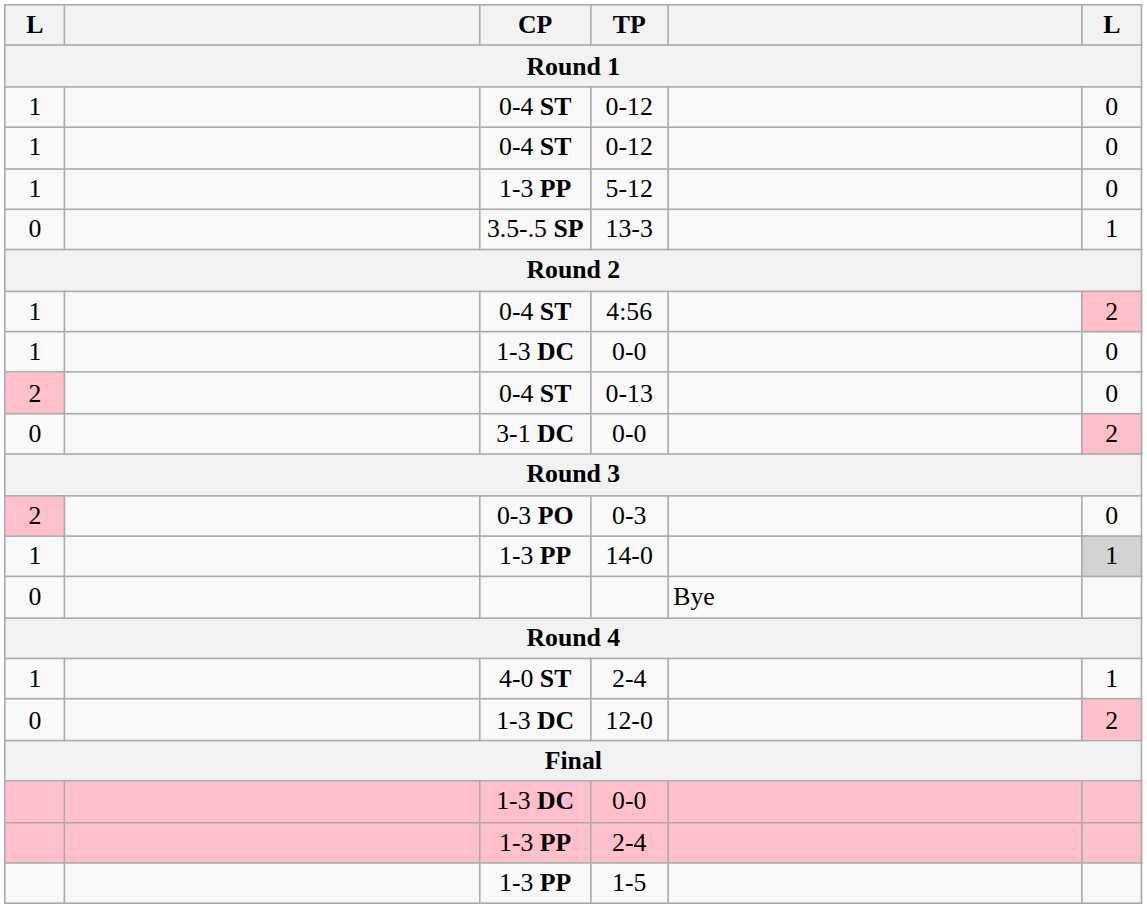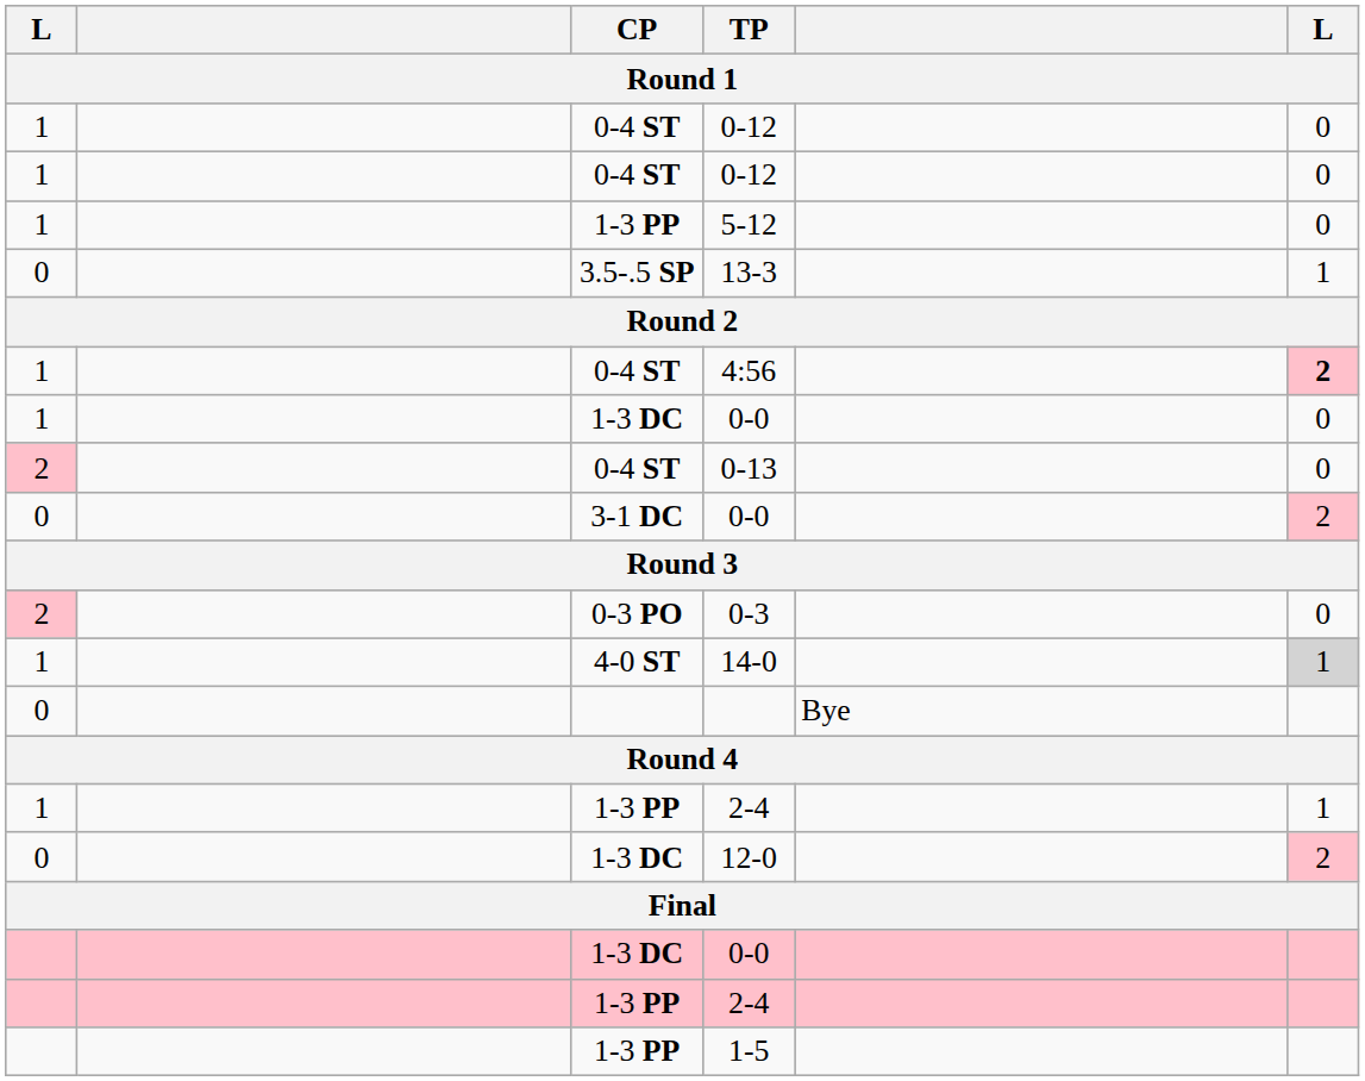 <table class="wikitable" style="text-align: center;" |>
 <tr>
 <th width="30">L</th>
 <th width="250"></th>
 <th width="62">CP</th>
 <th width="40">TP</th>
 <th width="250"></th>
 <th width="30">L</th>
 </tr>
 <tr>
 <th colspan="7">Round 1</th>
 </tr>
 <tr>
 <td>1</td>
 <td style="text-align:left;"></td>
 <td>0-4 <strong>ST</strong></td>
 <td>0-12</td>
 <td style="text-align:left;"><strong></strong></td>
 <td>0</td>
 </tr>
 <tr>
 <td>1</td>
 <td style="text-align:left;"></td>
 <td>0-4 <strong>ST</strong></td>
 <td>0-12</td>
 <td style="text-align:left;"><strong></strong></td>
 <td>0</td>
 </tr>
 <tr>
 <td>1</td>
 <td style="text-align:left;"></td>
 <td>1-3 <strong>PP</strong></td>
 <td>5-12</td>
 <td style="text-align:left;"><strong></strong></td>
 <td>0</td>
 </tr>
 <tr>
 <td>0</td>
 <td style="text-align:left;"><strong></strong></td>
 <td>3.5-.5 <strong>SP</strong></td>
 <td>13-3</td>
 <td style="text-align:left;"></td>
 <td>1</td>
 </tr>
 <tr>
 <th colspan="7">Round 2</th>
 </tr>
 <tr>
 <td>1</td>
 <td style="text-align:left;"><strong></strong></td>
 <td>0-4 <strong>ST</strong></td>
 <td>4:56</td>
 <td style="text-align:left;"></td>
-<td bgcolor=pink>2</td>
+<td bgcolor=pink><strong>2</strong></td>
 </tr>
 <tr>
 <td>1</td>
 <td style="text-align:left;"></td>
 <td>1-3 <strong>DC</strong></td>
 <td>0-0</td>
 <td style="text-align:left;"><strong></strong></td>
 <td>0</td>
 </tr>
 <tr>
 <td bgcolor=pink>2</td>
 <td style="text-align:left;"></td>
 <td>0-4 <strong>ST</strong></td>
 <td>0-13</td>
 <td style="text-align:left;"><strong></strong></td>
 <td>0</td>
 </tr>
 <tr>
 <td>0</td>
 <td style="text-align:left;"><strong></strong></td>
 <td>3-1 <strong>DC</strong></td>
 <td>0-0</td>
 <td style="text-align:left;"></td>
 <td bgcolor=pink>2</td>
 </tr>
 <tr>
 <th colspan="7">Round 3</th>
 </tr>
 <tr>
 <td bgcolor=pink>2</td>
 <td style="text-align:left;"></td>
 <td>0-3 <strong>PO</strong></td>
 <td>0-3</td>
 <td style="text-align:left;"><strong></strong></td>
 <td>0</td>
 </tr>
 <tr>
 <td>1</td>
 <td style="text-align:left;"><strong></strong></td>
-<td>1-3 <strong>PP</strong></td>
+<td>4-0 <strong>ST</strong></td>
 <td>14-0</td>
 <td style="text-align:left;"></td>
 <td style="background: lightgrey;">1</td>
 </tr>
 <tr>
 <td>0</td>
 <td style="text-align:left;"><strong></strong></td>
 <td></td>
 <td></td>
 <td style="text-align:left;">Bye</td>
 <td></td>
 </tr>
 <tr>
 <th colspan="7">Round 4</th>
 </tr>
 <tr>
 <td>1</td>
 <td style="text-align:left;"></td>
-<td>4-0 <strong>ST</strong></td>
+<td>1-3 <strong>PP</strong></td>
 <td>2-4</td>
 <td style="text-align:left;"><strong></strong></td>
 <td>1</td>
 </tr>
 <tr>
 <td>0</td>
 <td style="text-align:left;"><strong></strong></td>
 <td>1-3 <strong>DC</strong></td>
 <td>12-0</td>
 <td style="text-align:left;"></td>
 <td bgcolor=pink>2</td>
 </tr>
 <tr>
 <th colspan="7">Final</th>
 </tr>
 <tr bgcolor=#FFC0CB>
 <td></td>
 <td style="text-align:left;"></td>
 <td>1-3 <strong>DC</strong></td>
 <td>0-0</td>
 <td style="text-align:left;"><strong></strong></td>
 <td></td>
 </tr>
 <tr bgcolor=#FFC0CB>
 <td></td>
 <td style="text-align:left;"></td>
 <td>1-3 <strong>PP</strong></td>
 <td>2-4</td>
 <td style="text-align:left;"><strong></strong></td>
 <td></td>
 </tr>
 <tr>
 <td></td>
 <td style="text-align:left;"></td>
 <td>1-3 <strong>PP</strong></td>
 <td>1-5</td>
 <td style="text-align:left;"><strong></strong></td>
 <td></td>
 </tr>
 </table>
